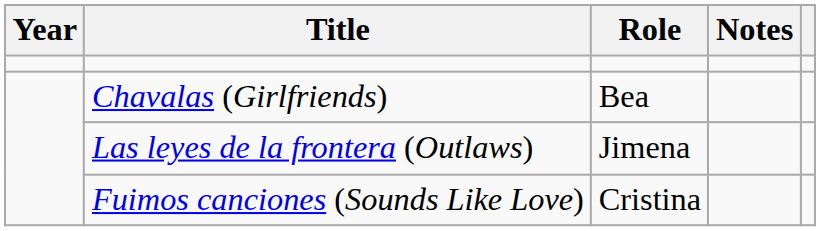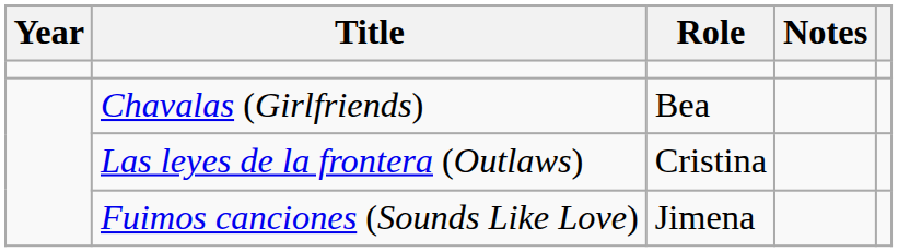 <table class="wikitable sortable">
 <tr>
 <th>Year</th>
 <th>Title</th>
 <th>Role</th>
 <th class = "unsortable">Notes</th>
 <th class = "unsortable"></th>
 </tr>
 <tr>
 <td></td>
 <td><em></em></td>
 <td></td>
 <td></td>
 <td></td>
 </tr>
 <tr>
 <td rowspan = "3"></td>
 <td><em><a href='#'>Chavalas</a></em> (<em>Girlfriends</em>)</td>
 <td>Bea</td>
 <td></td>
 <td></td>
 </tr>
 <tr>
 <td><em><a href='#'>Las leyes de la frontera</a></em> (<em>Outlaws</em>)</td>
-<td>Jimena</td>
+<td>Cristina</td>
 <td></td>
 <td></td>
 </tr>
 <tr>
 <td><em><a href='#'>Fuimos canciones</a></em> (<em>Sounds Like Love</em>)</td>
-<td>Cristina</td>
+<td>Jimena</td>
 <td></td>
 <td></td>
 </tr>
 </table>
